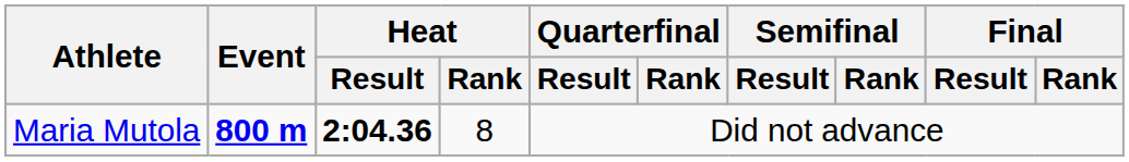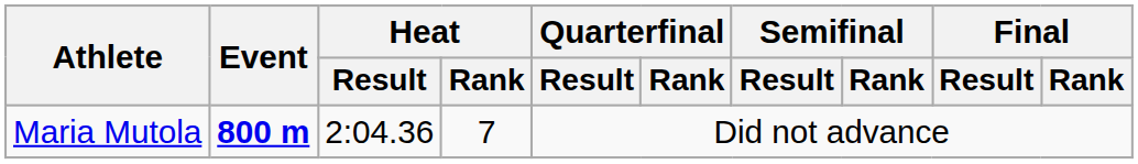 <table class="wikitable" style="font-size:90%">
 <tr>
 <th rowspan="2">Athlete</th>
 <th rowspan="2">Event</th>
 <th colspan="2">Heat</th>
 <th colspan="2">Quarterfinal</th>
 <th colspan="2">Semifinal</th>
 <th colspan="2">Final</th>
 </tr>
 <tr style="font-size:95%">
 <th>Result</th>
 <th>Rank</th>
 <th>Result</th>
 <th>Rank</th>
 <th>Result</th>
 <th>Rank</th>
 <th>Result</th>
 <th>Rank</th>
 </tr>
 <tr align=center>
 <td align=left><a href='#'>Maria Mutola</a></td>
 <td align=left><strong><a href='#'>800 m</a></strong></td>
-<td><strong>2:04.36</strong></td>
-<td>8</td>
+<td>2:04.36</td>
+<td>7</td>
 <td colspan=6>Did not advance</td>
 </tr>
 </table>
